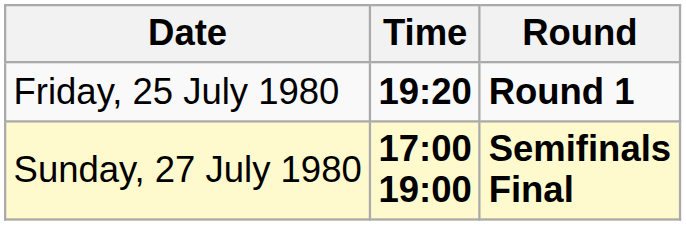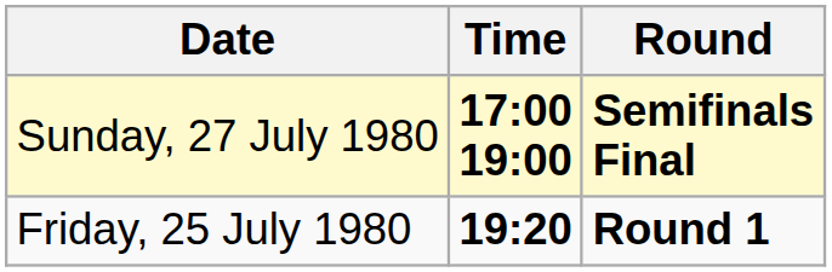 <table class="wikitable">
 <tr>
 <th>Date</th>
 <th>Time</th>
 <th>Round</th>
 </tr>
+<tr style=background:lemonchiffon>
+<td>Sunday, 27 July 1980</td>
+<td><strong>17:00</strong><br><strong>19:00</strong></td>
+<td><strong>Semifinals</strong><br><strong>Final</strong></td>
+</tr>
 <tr>
 <td>Friday, 25 July 1980</td>
 <td><strong>19:20</strong></td>
 <td><strong>Round 1</strong></td>
 </tr>
-<tr style=background:lemonchiffon>
-<td>Sunday, 27 July 1980</td>
-<td><strong>17:00</strong><br><strong>19:00</strong></td>
-<td><strong>Semifinals</strong><br><strong>Final</strong></td>
-</tr>
 </table>
